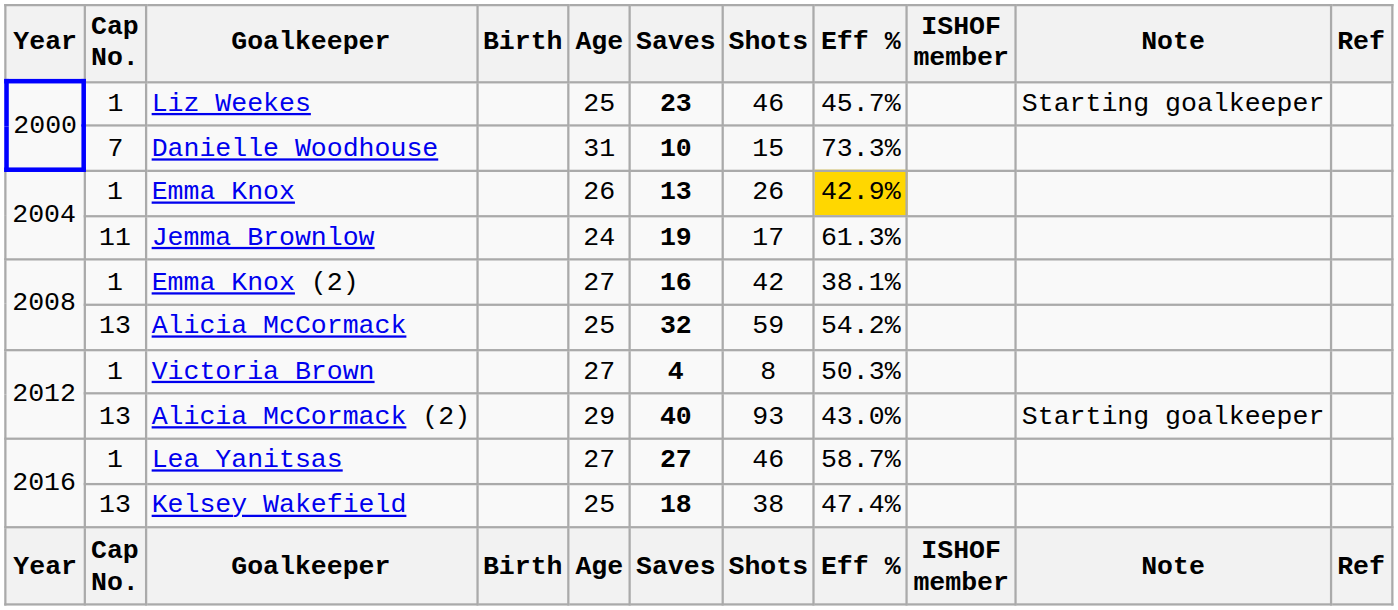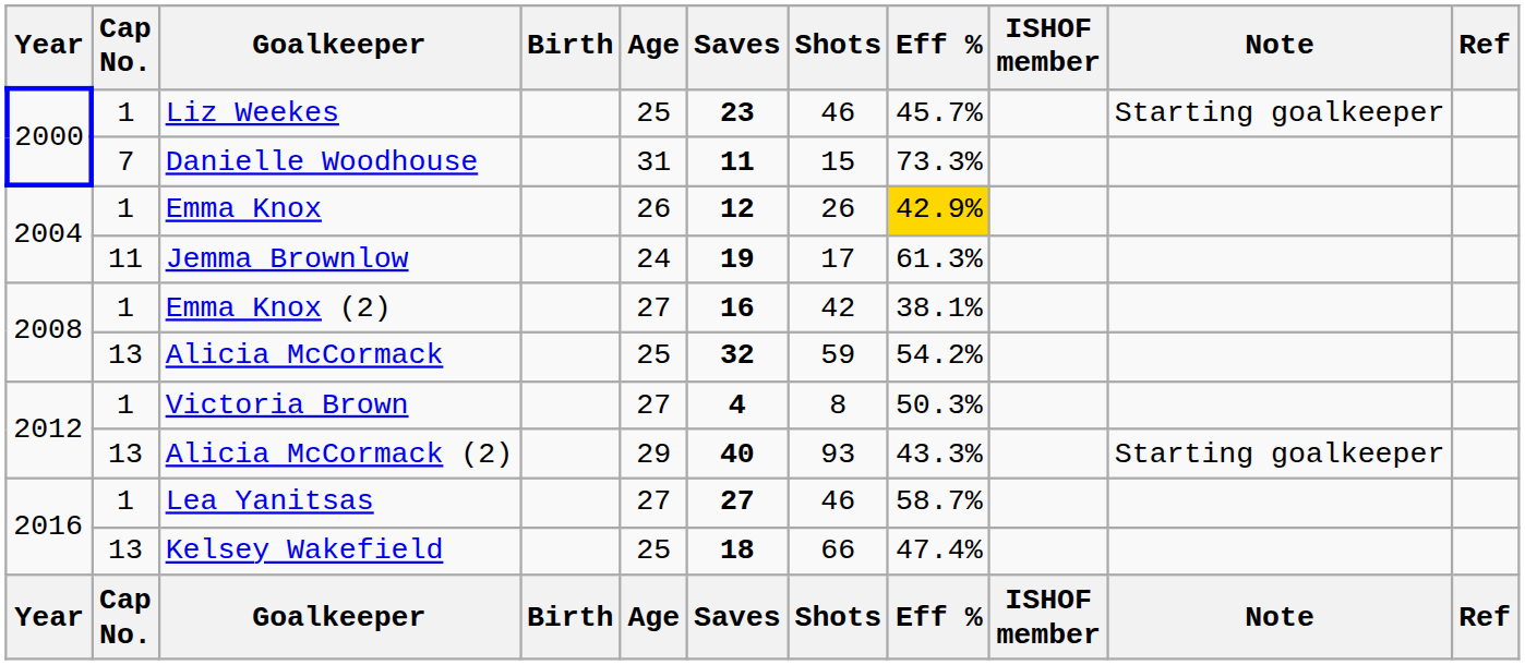 <table class="wikitable sortable" style="text-align: center; font-size: 90%; margin-left: 1em;">
 <tr>
 <th>Year</th>
 <th class="unsortable">Cap<br>No.</th>
 <th>Goalkeeper</th>
 <th>Birth</th>
 <th>Age</th>
 <th>Saves</th>
 <th>Shots</th>
 <th>Eff %</th>
 <th>ISHOF<br>member</th>
 <th>Note</th>
 <th class="unsortable">Ref</th>
 </tr>
 <tr>
 <td rowspan="2" style="border: 2px solid blue; text-align: left;">2000 </td>
 <td>1</td>
 <td style="text-align: left;" data-sort-value="Weekes, Liz"><a href='#'>Liz Weekes</a></td>
 <td></td>
 <td>25</td>
 <td><strong>23</strong></td>
 <td>46</td>
 <td>45.7%</td>
 <td></td>
 <td style="text-align: left;">Starting goalkeeper</td>
 <td></td>
 </tr>
 <tr>
 <td>7</td>
 <td style="text-align: left;" data-sort-value="Woodhouse, Danielle"><a href='#'>Danielle Woodhouse</a></td>
 <td></td>
 <td>31</td>
-<td><strong>10</strong></td>
+<td><strong>11</strong></td>
 <td>15</td>
 <td>73.3%</td>
 <td></td>
 <td style="text-align: left;"></td>
 <td></td>
 </tr>
 <tr>
 <td rowspan="2" style="text-align: left;">2004</td>
 <td>1</td>
 <td style="text-align: left;" data-sort-value="Knox, Emma"><a href='#'>Emma Knox</a></td>
 <td></td>
 <td>26</td>
-<td><strong>13</strong></td>
+<td><strong>12</strong></td>
 <td>26</td>
 <td style="background: gold;">42.9%</td>
 <td></td>
 <td style="text-align: left;"></td>
 <td></td>
 </tr>
 <tr>
 <td>11</td>
 <td style="text-align: left;" data-sort-value="Brownlow, Jemma"><a href='#'>Jemma Brownlow</a></td>
 <td></td>
 <td>24</td>
 <td><strong>19</strong></td>
 <td>17</td>
 <td>61.3%</td>
 <td></td>
 <td style="text-align: left;"></td>
 <td></td>
 </tr>
 <tr>
 <td rowspan="2" style="text-align: left;">2008 </td>
 <td>1</td>
 <td style="text-align: left;" data-sort-value="Knox, Emma"><a href='#'>Emma Knox</a> (2)</td>
 <td></td>
 <td>27</td>
 <td><strong>16</strong></td>
 <td>42</td>
 <td>38.1%</td>
 <td></td>
 <td style="text-align: left;"></td>
 <td></td>
 </tr>
 <tr>
 <td>13</td>
 <td style="text-align: left;" data-sort-value="McCormack, Alicia"><a href='#'>Alicia McCormack</a></td>
 <td></td>
 <td>25</td>
 <td><strong>32</strong></td>
 <td>59</td>
 <td>54.2%</td>
 <td></td>
 <td style="text-align: left;"></td>
 <td></td>
 </tr>
 <tr>
 <td rowspan="2" style="text-align: left;">2012 </td>
 <td>1</td>
 <td style="text-align: left;" data-sort-value="Brown, Victoria"><a href='#'>Victoria Brown</a></td>
 <td></td>
 <td>27</td>
 <td><strong>4</strong></td>
 <td>8</td>
 <td>50.3%</td>
 <td></td>
 <td style="text-align: left;"></td>
 <td></td>
 </tr>
 <tr>
 <td>13</td>
 <td style="text-align: left;" data-sort-value="McCormack, Alicia"><a href='#'>Alicia McCormack</a> (2)</td>
 <td></td>
 <td>29</td>
 <td><strong>40</strong></td>
 <td>93</td>
-<td>43.0%</td>
+<td>43.3%</td>
 <td></td>
 <td style="text-align: left;">Starting goalkeeper</td>
 <td></td>
 </tr>
 <tr>
 <td rowspan="2" style="text-align: left;">2016</td>
 <td>1</td>
 <td style="text-align: left;" data-sort-value="Yanitsas, Lea"><a href='#'>Lea Yanitsas</a></td>
 <td></td>
 <td>27</td>
 <td><strong>27</strong></td>
 <td>46</td>
 <td>58.7%</td>
 <td></td>
 <td style="text-align: left;"></td>
 <td></td>
 </tr>
 <tr>
 <td>13</td>
 <td style="text-align: left;" data-sort-value="Wakefield, Kelsey"><a href='#'>Kelsey Wakefield</a></td>
 <td></td>
 <td>25</td>
 <td><strong>18</strong></td>
-<td>38</td>
+<td>66</td>
 <td>47.4%</td>
 <td></td>
 <td style="text-align: left;"></td>
 <td></td>
 </tr>
 <tr>
 <th>Year</th>
 <th>Cap<br>No.</th>
 <th>Goalkeeper</th>
 <th>Birth</th>
 <th>Age</th>
 <th>Saves</th>
 <th>Shots</th>
 <th>Eff %</th>
 <th>ISHOF<br>member</th>
 <th>Note</th>
 <th>Ref</th>
 </tr>
 </table>
